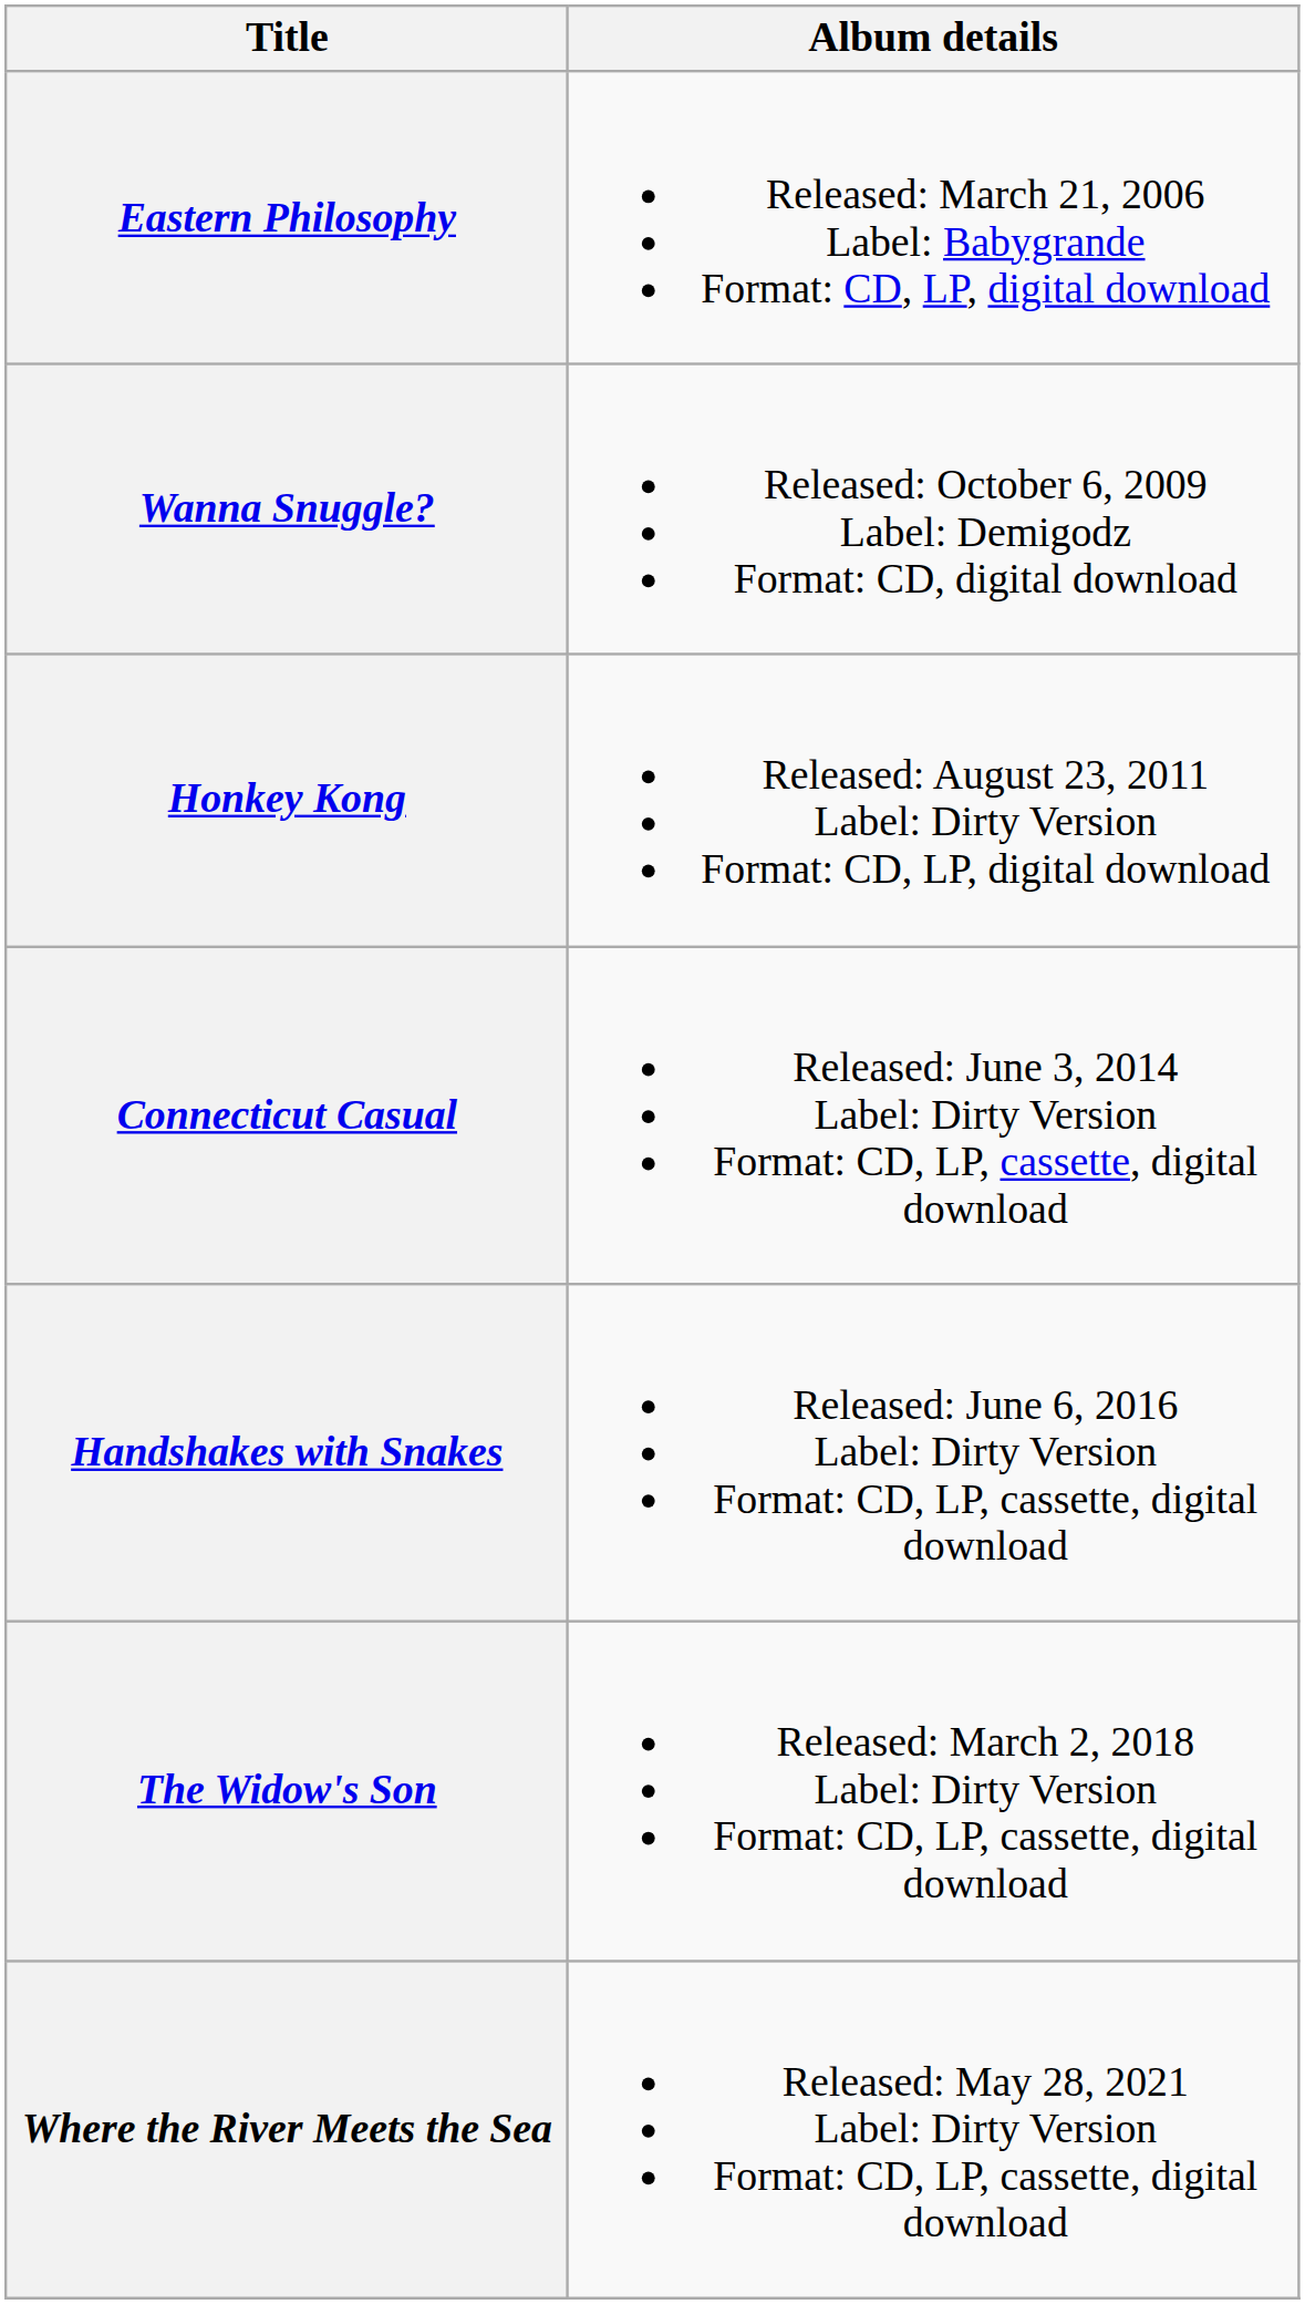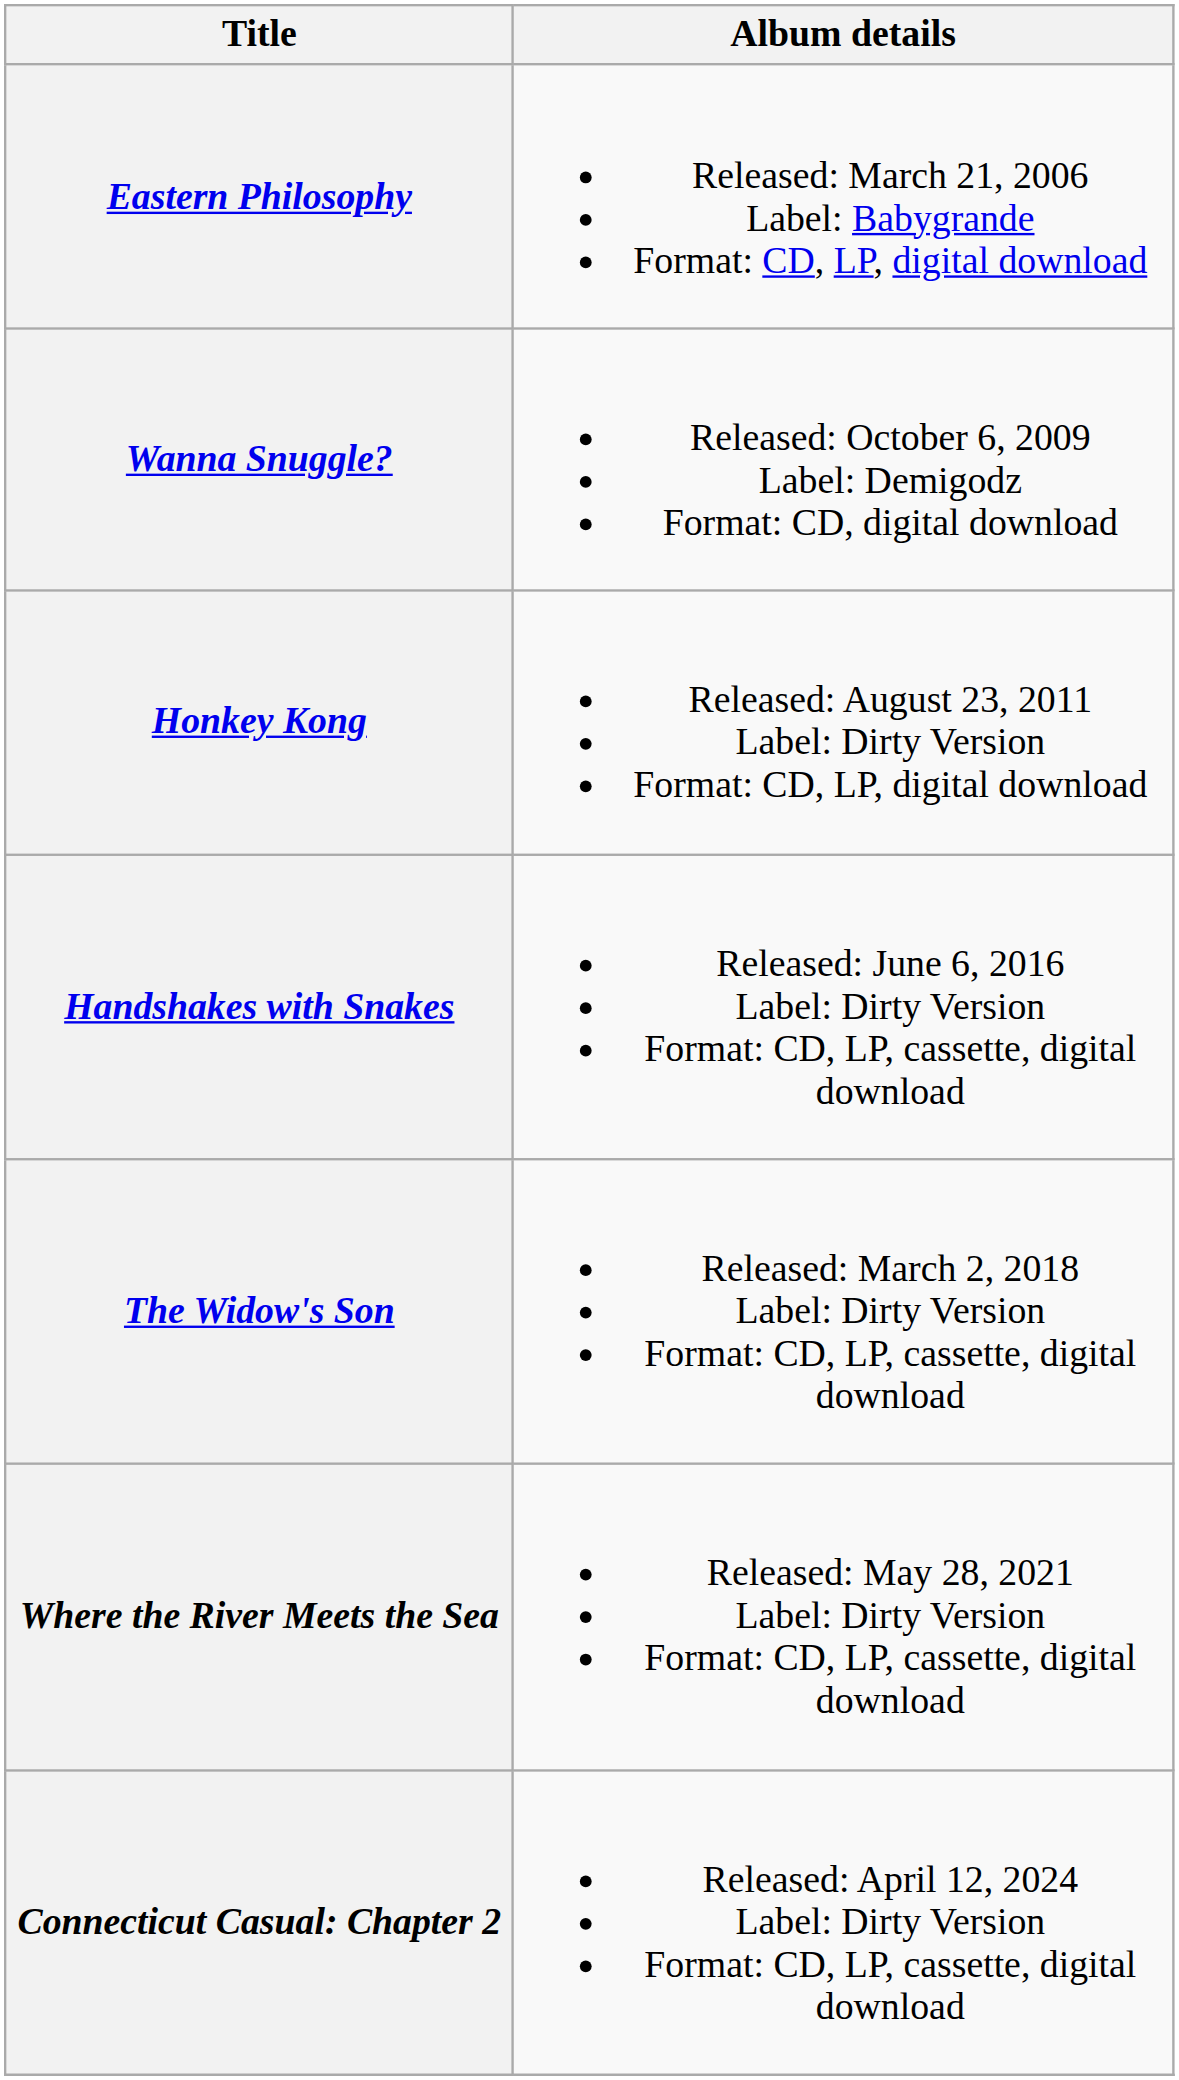 <table class="wikitable plainrowheaders" style="text-align:center;">
 <tr>
 <th scope="col" rowspan="1" style="width:13em;">Title</th>
 <th scope="col" rowspan="1" style="width:17em;">Album details</th>
 </tr>
 <tr>
 <th scope="row"><em><a href='#'>Eastern Philosophy</a></em></th>
 <td><br><ul><li>Released: March 21, 2006</li><li>Label: <a href='#'>Babygrande</a></li><li>Format: <a href='#'>CD</a>, <a href='#'>LP</a>, <a href='#'>digital download</a></li></ul></td>
 </tr>
 <tr>
 <th scope="row"><em><a href='#'>Wanna Snuggle?</a></em></th>
 <td><br><ul><li>Released: October 6, 2009</li><li>Label: Demigodz</li><li>Format: CD, digital download</li></ul></td>
 </tr>
 <tr>
 <th scope="row"><em><a href='#'>Honkey Kong</a></em></th>
 <td><br><ul><li>Released: August 23, 2011</li><li>Label: Dirty Version</li><li>Format: CD, LP, digital download</li></ul></td>
 </tr>
 <tr>
-<th scope="row"><em><a href='#'>Connecticut Casual</a></em></th>
-<td><br><ul><li>Released: June 3, 2014</li><li>Label: Dirty Version</li><li>Format: CD, LP, <a href='#'>cassette</a>, digital download</li></ul></td>
-</tr>
-<tr>
 <th scope="row"><em><a href='#'>Handshakes with Snakes</a></em></th>
 <td><br><ul><li>Released: June 6, 2016</li><li>Label: Dirty Version</li><li>Format: CD, LP, cassette, digital download</li></ul></td>
 </tr>
 <tr>
 <th scope="row"><em><a href='#'>The Widow's Son</a></em></th>
 <td><br><ul><li>Released: March 2, 2018</li><li>Label: Dirty Version</li><li>Format: CD, LP, cassette, digital download</li></ul></td>
 </tr>
 <tr>
 <th scope="row"><em>Where the River Meets the Sea</em></th>
 <td><br><ul><li>Released: May 28, 2021</li><li>Label: Dirty Version</li><li>Format: CD, LP, cassette, digital download</li></ul></td>
 </tr>
 <tr>
+<th scope="row"><em>Connecticut Casual: Chapter 2</em></th>
+<td><br><ul><li>Released: April 12, 2024</li><li>Label: Dirty Version</li><li>Format: CD, LP, cassette, digital download</li></ul></td>
+</tr>
+<tr>
 </tr>
 </table>
